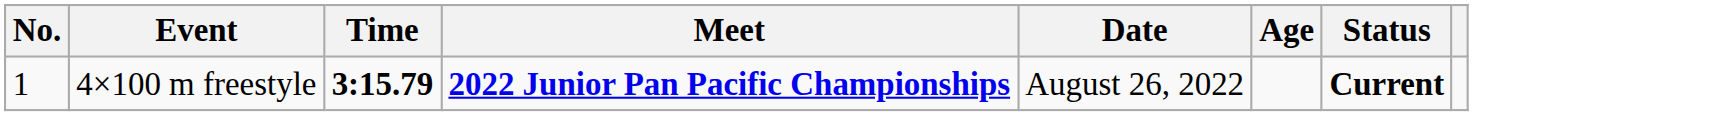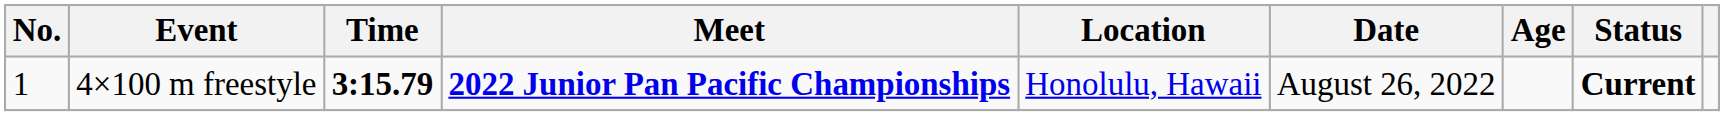 <table class="wikitable">
 <tr>
 <th>No.</th>
 <th>Event</th>
 <th>Time</th>
 <th>Meet</th>
+<th>Location</th>
 <th>Date</th>
 <th>Age</th>
 <th>Status</th>
 <th></th>
 </tr>
 <tr>
 <td>1</td>
 <td>4×100 m freestyle</td>
 <td style="text-align:center;"><strong>3:15.79</strong></td>
 <td><strong><a href='#'>2022 Junior Pan Pacific Championships</a></strong></td>
+<td><a href='#'>Honolulu, Hawaii</a></td>
 <td>August 26, 2022</td>
 <td style="text-align:center;"></td>
 <td style="text-align:center;"><strong>Current</strong></td>
 <td style="text-align:center;"></td>
 </tr>
 </table>
